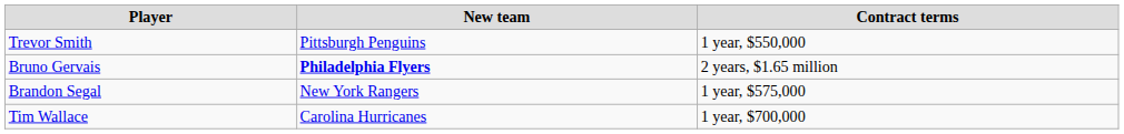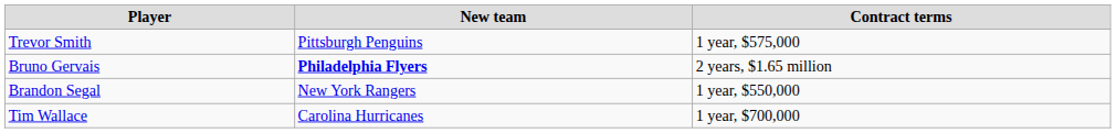 <table class="wikitable" style="width:90%;">
 <tr style="text-align:center; background:#ddd;">
 <td><strong>Player</strong></td>
 <td><strong>New team</strong></td>
 <td><strong>Contract terms</strong></td>
 </tr>
 <tr>
 <td><a href='#'>Trevor Smith</a></td>
 <td><a href='#'>Pittsburgh Penguins</a></td>
-<td>1 year, $550,000</td>
+<td>1 year, $575,000</td>
 </tr>
 <tr>
 <td><a href='#'>Bruno Gervais</a></td>
 <td><strong><a href='#'>Philadelphia Flyers</a></strong></td>
 <td>2 years, $1.65 million</td>
 </tr>
 <tr>
 <td><a href='#'>Brandon Segal</a></td>
 <td><a href='#'>New York Rangers</a></td>
-<td>1 year, $575,000</td>
+<td>1 year, $550,000</td>
 </tr>
 <tr>
 <td><a href='#'>Tim Wallace</a></td>
 <td><a href='#'>Carolina Hurricanes</a></td>
 <td>1 year, $700,000</td>
 </tr>
 </table>
